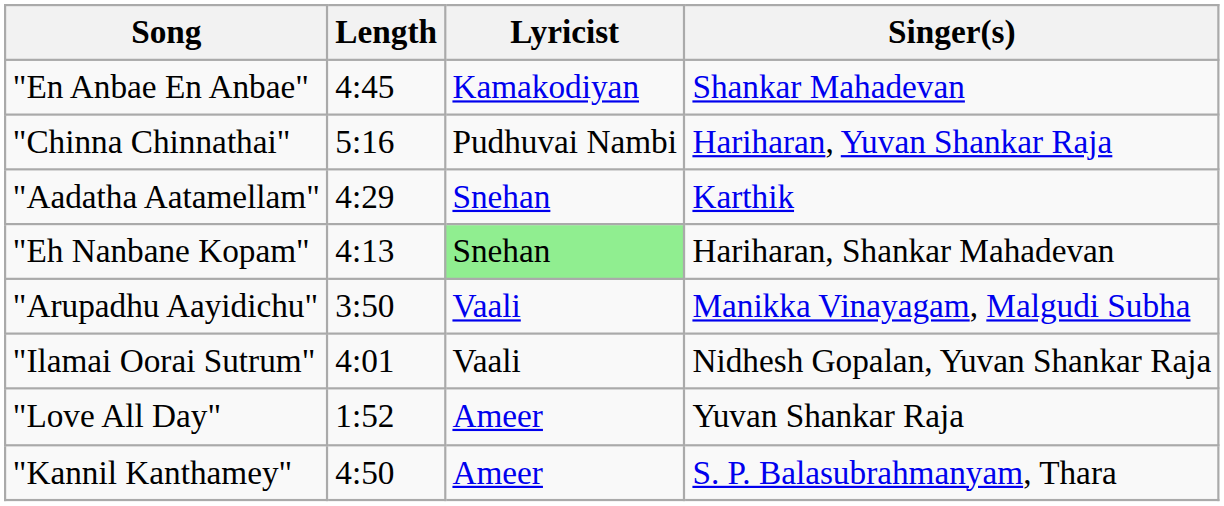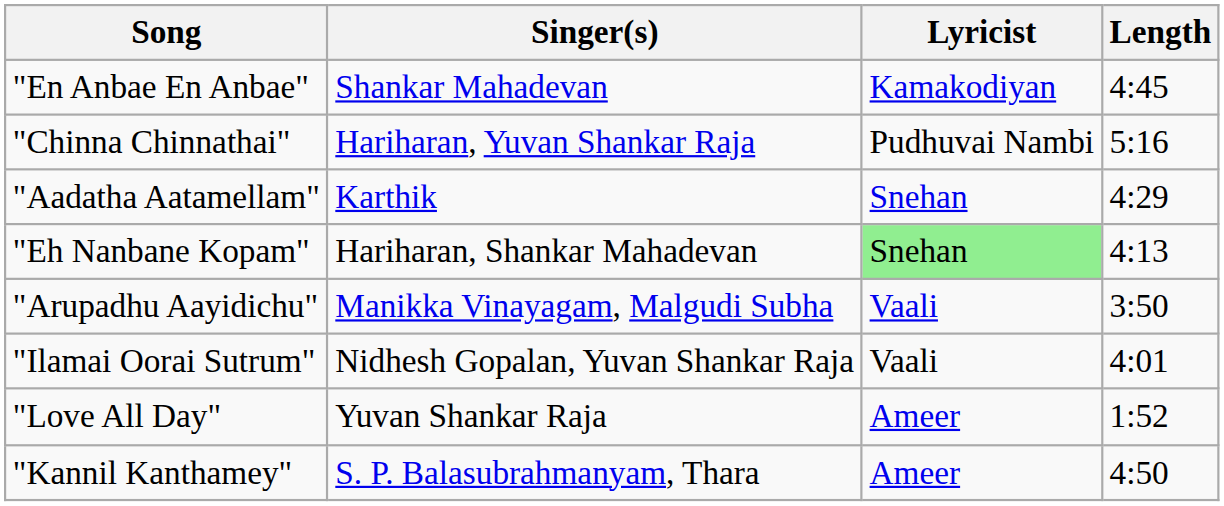 <table class="wikitable" style="font-size:95%;">
 <tr>
 <th>Song</th>
+<th>Singer(s)</th>
+<th>Lyricist</th>
 <th>Length</th>
-<th>Lyricist</th>
-<th>Singer(s)</th>
 </tr>
 <tr>
 <td>"En Anbae En Anbae"</td>
+<td><a href='#'>Shankar Mahadevan</a></td>
+<td><a href='#'>Kamakodiyan</a></td>
 <td>4:45</td>
-<td><a href='#'>Kamakodiyan</a></td>
-<td><a href='#'>Shankar Mahadevan</a></td>
 </tr>
 <tr>
 <td>"Chinna Chinnathai"</td>
+<td><a href='#'>Hariharan</a>, <a href='#'>Yuvan Shankar Raja</a></td>
+<td>Pudhuvai Nambi</td>
 <td>5:16</td>
-<td>Pudhuvai Nambi</td>
-<td><a href='#'>Hariharan</a>, <a href='#'>Yuvan Shankar Raja</a></td>
 </tr>
 <tr>
 <td>"Aadatha Aatamellam"</td>
+<td><a href='#'>Karthik</a></td>
+<td><a href='#'>Snehan</a></td>
 <td>4:29</td>
-<td><a href='#'>Snehan</a></td>
-<td><a href='#'>Karthik</a></td>
 </tr>
 <tr>
 <td>"Eh Nanbane Kopam"</td>
+<td>Hariharan, Shankar Mahadevan</td>
+<td style="background: lightgreen;">Snehan</td>
 <td>4:13</td>
-<td style="background: lightgreen;">Snehan</td>
-<td>Hariharan, Shankar Mahadevan</td>
 </tr>
 <tr>
 <td>"Arupadhu Aayidichu"</td>
+<td><a href='#'>Manikka Vinayagam</a>, <a href='#'>Malgudi Subha</a></td>
+<td><a href='#'>Vaali</a></td>
 <td>3:50</td>
-<td><a href='#'>Vaali</a></td>
-<td><a href='#'>Manikka Vinayagam</a>, <a href='#'>Malgudi Subha</a></td>
 </tr>
 <tr>
 <td>"Ilamai Oorai Sutrum"</td>
+<td>Nidhesh Gopalan, Yuvan Shankar Raja</td>
+<td>Vaali</td>
 <td>4:01</td>
-<td>Vaali</td>
-<td>Nidhesh Gopalan, Yuvan Shankar Raja</td>
 </tr>
 <tr>
 <td>"Love All Day"</td>
+<td>Yuvan Shankar Raja</td>
+<td><a href='#'>Ameer</a></td>
 <td>1:52</td>
-<td><a href='#'>Ameer</a></td>
-<td>Yuvan Shankar Raja</td>
 </tr>
 <tr>
 <td>"Kannil Kanthamey"</td>
+<td><a href='#'>S. P. Balasubrahmanyam</a>, Thara</td>
+<td><a href='#'>Ameer</a></td>
 <td>4:50</td>
-<td><a href='#'>Ameer</a></td>
-<td><a href='#'>S. P. Balasubrahmanyam</a>, Thara</td>
 </tr>
 </table>
